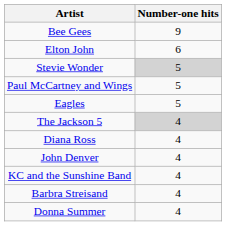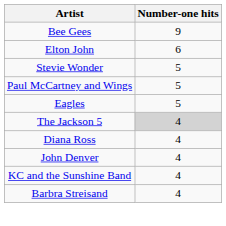 <table class="wikitable sortable" border="1" style="text-align: center;">
 <tr>
 <th>Artist</th>
 <th>Number-one hits</th>
 </tr>
 <tr>
 <td><a href='#'>Bee Gees</a></td>
 <td>9</td>
 </tr>
 <tr>
 <td><a href='#'>Elton John</a></td>
 <td>6</td>
 </tr>
 <tr>
 <td><a href='#'>Stevie Wonder</a></td>
-<td style="background: lightgrey;">5</td>
+<td>5</td>
 </tr>
 <tr>
 <td><a href='#'>Paul McCartney and Wings</a></td>
 <td>5</td>
 </tr>
 <tr>
 <td><a href='#'>Eagles</a></td>
 <td>5</td>
 </tr>
 <tr>
 <td><a href='#'>The Jackson 5</a></td>
 <td style="background: lightgrey;">4</td>
 </tr>
 <tr>
 <td><a href='#'>Diana Ross</a></td>
 <td>4</td>
 </tr>
 <tr>
 <td><a href='#'>John Denver</a></td>
 <td>4</td>
 </tr>
 <tr>
 <td><a href='#'>KC and the Sunshine Band</a></td>
 <td>4</td>
 </tr>
 <tr>
 <td><a href='#'>Barbra Streisand</a></td>
 <td>4</td>
 </tr>
-<tr>
-<td><a href='#'>Donna Summer</a></td>
-<td>4</td>
-</tr>
 </table>
